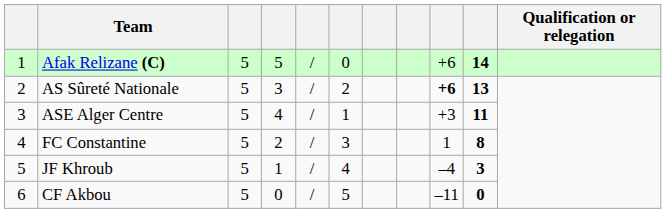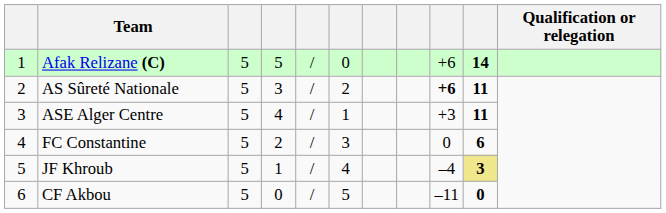 <table class="wikitable" style="text-align:center">
 <tr>
 <th width=25></th>
 <th width=175>Team</th>
 <th width=25></th>
 <th width=25></th>
 <th width=25></th>
 <th width=25></th>
 <th width=25></th>
 <th width=25></th>
 <th width=25></th>
 <th width=25></th>
 <th width=150>Qualification or relegation</th>
 </tr>
 <tr bgcolor=ccffcc>
 <td>1</td>
 <td style="text-align:left;"><a href='#'>Afak Relizane</a> <strong>(C)</strong></td>
 <td>5</td>
 <td>5</td>
 <td>/</td>
 <td>0</td>
 <td></td>
 <td></td>
 <td>+6</td>
 <td><strong>14</strong></td>
 <td></td>
 </tr>
 <tr>
 <td>2</td>
 <td style="text-align:left;">AS Sûreté Nationale</td>
 <td>5</td>
 <td>3</td>
 <td>/</td>
 <td>2</td>
 <td></td>
 <td></td>
 <td><strong>+6</strong></td>
-<td><strong>13</strong></td>
+<td><strong>11</strong></td>
 </tr>
 <tr>
 <td>3</td>
 <td style="text-align:left;">ASE Alger Centre</td>
 <td>5</td>
 <td>4</td>
 <td>/</td>
 <td>1</td>
 <td></td>
 <td></td>
 <td>+3</td>
 <td><strong>11</strong></td>
 </tr>
 <tr>
 <td>4</td>
 <td style="text-align:left;">FC Constantine</td>
 <td>5</td>
 <td>2</td>
 <td>/</td>
 <td>3</td>
 <td></td>
 <td></td>
-<td>1</td>
-<td><strong>8</strong></td>
+<td>0</td>
+<td><strong>6</strong></td>
 </tr>
 <tr>
 <td>5</td>
 <td style="text-align:left;">JF Khroub</td>
 <td>5</td>
 <td>1</td>
 <td>/</td>
 <td>4</td>
 <td></td>
 <td></td>
 <td>–4</td>
-<td><strong>3</strong></td>
+<td style="background: khaki;"><strong>3</strong></td>
 </tr>
 <tr>
 <td>6</td>
 <td style="text-align:left;">CF Akbou</td>
 <td>5</td>
 <td>0</td>
 <td>/</td>
 <td>5</td>
 <td></td>
 <td></td>
 <td>–11</td>
 <td><strong>0</strong></td>
 </tr>
 </table>
